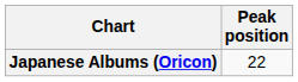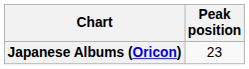 <table class="wikitable plainrowheaders">
 <tr>
 <th>Chart</th>
 <th>Peak<br>position</th>
 </tr>
 <tr>
 <th scope="row">Japanese Albums (<a href='#'>Oricon</a>)</th>
-<td style="text-align:center;">22</td>
+<td style="text-align:center;">23</td>
 </tr>
 </table>
